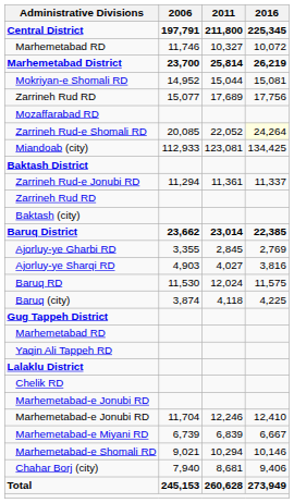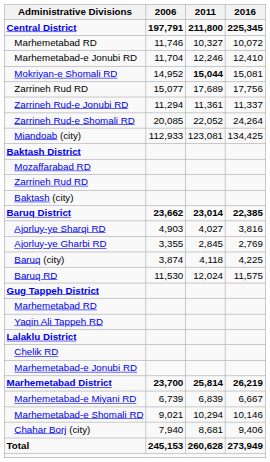 <table class="wikitable">
 <tr>
 <th>Administrative Divisions</th>
 <th>2006</th>
 <th>2011</th>
 <th>2016</th>
 </tr>
 <tr>
 <td><strong><a href='#'>Central District</a></strong></td>
 <td style="text-align: right;"><strong>197,791</strong></td>
 <td style="text-align: right;"><strong>211,800</strong></td>
 <td style="text-align: right;"><strong>225,345</strong></td>
 </tr>
 <tr>
 <td style="padding-left: 1em;">Marhemetabad RD</td>
 <td style="text-align: right;">11,746</td>
 <td style="text-align: right;">10,327</td>
 <td style="text-align: right;">10,072</td>
 </tr>
 <tr>
-<td><strong><a href='#'>Marhemetabad District</a></strong></td>
-<td style="text-align: right;"><strong>23,700</strong></td>
-<td style="text-align: right;"><strong>25,814</strong></td>
-<td style="text-align: right;"><strong>26,219</strong></td>
+<td style="padding-left: 1em;">Marhemetabad-e Jonubi RD</td>
+<td style="text-align: right;">11,704</td>
+<td style="text-align: right;">12,246</td>
+<td style="text-align: right;">12,410</td>
 </tr>
 <tr>
 <td style="padding-left: 1em;"><a href='#'>Mokriyan-e Shomali RD</a></td>
 <td style="text-align: right;">14,952</td>
-<td style="text-align: right;">15,044</td>
+<td style="text-align: right;"><strong>15,044</strong></td>
 <td style="text-align: right;">15,081</td>
 </tr>
 <tr>
 <td style="padding-left: 1em;">Zarrineh Rud RD</td>
 <td style="text-align: right;">15,077</td>
 <td style="text-align: right;">17,689</td>
 <td style="text-align: right;">17,756</td>
 </tr>
 <tr>
-<td style="padding-left: 1em;"><a href='#'>Mozaffarabad RD</a></td>
-<td style="text-align: right;"></td>
-<td style="text-align: right;"></td>
-<td style="text-align: right;"></td>
+<td style="padding-left: 1em;"><a href='#'>Zarrineh Rud-e Jonubi RD</a></td>
+<td style="text-align: right;">11,294</td>
+<td style="text-align: right;">11,361</td>
+<td style="text-align: right;">11,337</td>
 </tr>
 <tr>
 <td style="padding-left: 1em;"><a href='#'>Zarrineh Rud-e Shomali RD</a></td>
 <td style="text-align: right;">20,085</td>
 <td style="text-align: right;">22,052</td>
-<td style="background: lightyellow; text-align: right;">24,264</td>
+<td style="text-align: right;">24,264</td>
 </tr>
 <tr>
 <td style="padding-left: 1em;"><a href='#'>Miandoab</a> (city)</td>
 <td style="text-align: right;">112,933</td>
 <td style="text-align: right;">123,081</td>
 <td style="text-align: right;">134,425</td>
 </tr>
 <tr>
 <td><strong><a href='#'>Baktash District</a></strong></td>
 <td style="text-align: right;"></td>
 <td style="text-align: right;"></td>
 <td style="text-align: right;"></td>
 </tr>
 <tr>
-<td style="padding-left: 1em;"><a href='#'>Zarrineh Rud-e Jonubi RD</a></td>
-<td style="text-align: right;">11,294</td>
-<td style="text-align: right;">11,361</td>
-<td style="text-align: right;">11,337</td>
+<td style="padding-left: 1em;"><a href='#'>Mozaffarabad RD</a></td>
+<td style="text-align: right;"></td>
+<td style="text-align: right;"></td>
+<td style="text-align: right;"></td>
 </tr>
 <tr>
 <td style="padding-left: 1em;"><a href='#'>Zarrineh Rud RD</a></td>
 <td style="text-align: right;"></td>
 <td style="text-align: right;"></td>
 <td style="text-align: right;"></td>
 </tr>
 <tr>
 <td style="padding-left: 1em;"><a href='#'>Baktash</a> (city)</td>
 <td style="text-align: right;"></td>
 <td style="text-align: right;"></td>
 <td style="text-align: right;"></td>
 </tr>
 <tr>
 <td><strong><a href='#'>Baruq District</a></strong></td>
 <td style="text-align: right;"><strong>23,662</strong></td>
 <td style="text-align: right;"><strong>23,014</strong></td>
 <td style="text-align: right;"><strong>22,385</strong></td>
 </tr>
 <tr>
+<td style="padding-left: 1em;"><a href='#'>Ajorluy-ye Sharqi RD</a></td>
+<td style="text-align: right;">4,903</td>
+<td style="text-align: right;">4,027</td>
+<td style="text-align: right;">3,816</td>
+</tr>
+<tr>
 <td style="padding-left: 1em;"><a href='#'>Ajorluy-ye Gharbi RD</a></td>
 <td style="text-align: right;">3,355</td>
 <td style="text-align: right;">2,845</td>
 <td style="text-align: right;">2,769</td>
 </tr>
 <tr>
-<td style="padding-left: 1em;"><a href='#'>Ajorluy-ye Sharqi RD</a></td>
-<td style="text-align: right;">4,903</td>
-<td style="text-align: right;">4,027</td>
-<td style="text-align: right;">3,816</td>
+<td style="padding-left: 1em;"><a href='#'>Baruq</a> (city)</td>
+<td style="text-align: right;">3,874</td>
+<td style="text-align: right;">4,118</td>
+<td style="text-align: right;">4,225</td>
 </tr>
 <tr>
 <td style="padding-left: 1em;"><a href='#'>Baruq RD</a></td>
 <td style="text-align: right;">11,530</td>
 <td style="text-align: right;">12,024</td>
 <td style="text-align: right;">11,575</td>
-</tr>
-<tr>
-<td style="padding-left: 1em;"><a href='#'>Baruq</a> (city)</td>
-<td style="text-align: right;">3,874</td>
-<td style="text-align: right;">4,118</td>
-<td style="text-align: right;">4,225</td>
 </tr>
 <tr>
 <td><strong><a href='#'>Gug Tappeh District</a></strong></td>
 <td style="text-align: right;"></td>
 <td style="text-align: right;"></td>
 <td style="text-align: right;"></td>
 </tr>
 <tr>
 <td style="padding-left: 1em;"><a href='#'>Marhemetabad RD</a></td>
 <td style="text-align: right;"></td>
 <td style="text-align: right;"></td>
 <td style="text-align: right;"></td>
 </tr>
 <tr>
 <td style="padding-left: 1em;"><a href='#'>Yaqin Ali Tappeh RD</a></td>
 <td style="text-align: right;"></td>
 <td style="text-align: right;"></td>
 <td style="text-align: right;"></td>
 </tr>
 <tr>
 <td><strong><a href='#'>Lalaklu District</a></strong></td>
 <td style="text-align: right;"></td>
 <td style="text-align: right;"></td>
 <td style="text-align: right;"></td>
 </tr>
 <tr>
 <td style="padding-left: 1em;"><a href='#'>Chelik RD</a></td>
 <td style="text-align: right;"></td>
 <td style="text-align: right;"></td>
 <td style="text-align: right;"></td>
 </tr>
 <tr>
 <td style="padding-left: 1em;"><a href='#'>Marhemetabad-e Jonubi RD</a></td>
 <td style="text-align: right;"></td>
 <td style="text-align: right;"></td>
 <td style="text-align: right;"></td>
 </tr>
 <tr>
-<td style="padding-left: 1em;">Marhemetabad-e Jonubi RD</td>
-<td style="text-align: right;">11,704</td>
-<td style="text-align: right;">12,246</td>
-<td style="text-align: right;">12,410</td>
+<td><strong><a href='#'>Marhemetabad District</a></strong></td>
+<td style="text-align: right;"><strong>23,700</strong></td>
+<td style="text-align: right;"><strong>25,814</strong></td>
+<td style="text-align: right;"><strong>26,219</strong></td>
 </tr>
 <tr>
 <td style="padding-left: 1em;"><a href='#'>Marhemetabad-e Miyani RD</a></td>
 <td style="text-align: right;">6,739</td>
 <td style="text-align: right;">6,839</td>
 <td style="text-align: right;">6,667</td>
 </tr>
 <tr>
 <td style="padding-left: 1em;"><a href='#'>Marhemetabad-e Shomali RD</a></td>
 <td style="text-align: right;">9,021</td>
 <td style="text-align: right;">10,294</td>
 <td style="text-align: right;">10,146</td>
 </tr>
 <tr>
 <td style="padding-left: 1em;"><a href='#'>Chahar Borj</a> (city)</td>
 <td style="text-align: right;">7,940</td>
 <td style="text-align: right;">8,681</td>
 <td style="text-align: right;">9,406</td>
 </tr>
 <tr>
 <td><strong>Total</strong></td>
 <td style="text-align: right;"><strong>245,153</strong></td>
 <td style="text-align: right;"><strong>260,628</strong></td>
 <td style="text-align: right;"><strong>273,949</strong></td>
 </tr>
 <tr>
 <td colspan=4></td>
 </tr>
 </table>
